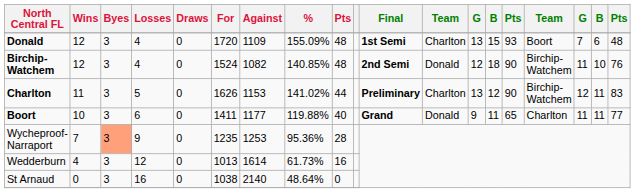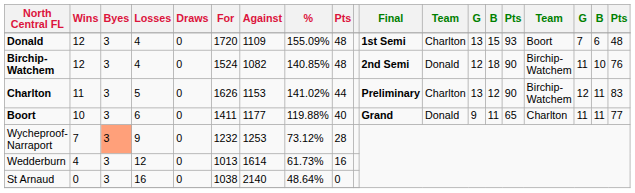 <table style="font-size: 85%; text-align: left;" class="wikitable">
 <tr>
 <th style="color:crimson">North Central  FL</th>
 <th style="color:crimson">Wins</th>
 <th style="color:crimson">Byes</th>
 <th style="color:crimson">Losses</th>
 <th style="color:crimson">Draws</th>
 <th style="color:crimson">For</th>
 <th style="color:crimson">Against</th>
 <th style="color:crimson">%</th>
 <th style="color:crimson">Pts</th>
 <th></th>
 <th style="color:green">Final</th>
 <th style="color:green">Team</th>
 <th style="color:green">G</th>
 <th style="color:green">B</th>
 <th style="color:green">Pts</th>
 <th style="color:green">Team</th>
 <th style="color:green">G</th>
 <th style="color:green">B</th>
 <th style="color:green">Pts</th>
 </tr>
 <tr>
 </tr>
 <tr>
 </tr>
 <tr>
 <td><strong>	Donald 	</strong></td>
 <td>12</td>
 <td>3</td>
 <td>4</td>
 <td>0</td>
 <td>1720</td>
 <td>1109</td>
 <td>155.09%</td>
 <td>48</td>
 <td></td>
 <td><strong>1st Semi</strong></td>
 <td>Charlton</td>
 <td>13</td>
 <td>15</td>
 <td>93</td>
 <td>Boort</td>
 <td>7</td>
 <td>6</td>
 <td>48</td>
 </tr>
 <tr>
 <td><strong>	Birchip-Watchem	</strong></td>
 <td>12</td>
 <td>3</td>
 <td>4</td>
 <td>0</td>
 <td>1524</td>
 <td>1082</td>
 <td>140.85%</td>
 <td>48</td>
 <td></td>
 <td><strong>2nd Semi</strong></td>
 <td>Donald</td>
 <td>12</td>
 <td>18</td>
 <td>90</td>
 <td>Birchip-Watchem</td>
 <td>11</td>
 <td>10</td>
 <td>76</td>
 </tr>
 <tr ||>
 <td><strong>	Charlton	</strong></td>
 <td>11</td>
 <td>3</td>
 <td>5</td>
 <td>0</td>
 <td>1626</td>
 <td>1153</td>
 <td>141.02%</td>
 <td>44</td>
 <td></td>
 <td><strong>Preliminary</strong></td>
 <td>Charlton</td>
 <td>13</td>
 <td>12</td>
 <td>90</td>
 <td>Birchip-Watchem</td>
 <td>12</td>
 <td>11</td>
 <td>83</td>
 </tr>
 <tr>
 <td><strong>	Boort	</strong></td>
 <td>10</td>
 <td>3</td>
 <td>6</td>
 <td>0</td>
 <td>1411</td>
 <td>1177</td>
 <td>119.88%</td>
 <td>40</td>
 <td></td>
 <td><strong>Grand</strong></td>
 <td>Donald</td>
 <td>9</td>
 <td>11</td>
 <td>65</td>
 <td>Charlton</td>
 <td>11</td>
 <td>11</td>
 <td>77</td>
 </tr>
 <tr>
 <td>Wycheproof-Narraport</td>
 <td>7</td>
 <td style="background: lightsalmon;">3</td>
 <td>9</td>
 <td>0</td>
-<td>1235</td>
+<td>1232</td>
 <td>1253</td>
-<td>95.36%</td>
+<td>73.12%</td>
 <td>28</td>
 <td></td>
 </tr>
 <tr>
 <td>Wedderburn</td>
 <td>4</td>
 <td>3</td>
 <td>12</td>
 <td>0</td>
 <td>1013</td>
 <td>1614</td>
 <td>61.73%</td>
 <td>16</td>
 <td></td>
 </tr>
 <tr>
 <td>St Arnaud</td>
 <td>0</td>
 <td>3</td>
 <td>16</td>
 <td>0</td>
 <td>1038</td>
 <td>2140</td>
 <td>48.64%</td>
 <td>0</td>
 <td></td>
 </tr>
 <tr>
 </tr>
 </table>
